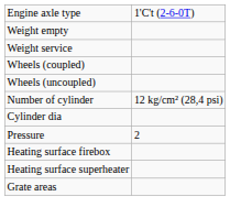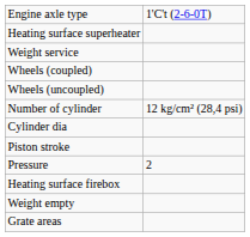 <table class="wikitable">
 <tr>
 <td>Engine axle type</td>
 <td>1'C't (<a href='#'>2-6-0T</a>)</td>
 </tr>
 <tr>
-<td>Weight empty</td>
+<td>Heating surface superheater</td>
 <td></td>
 </tr>
 <tr>
 <td>Weight service</td>
 <td></td>
 </tr>
 <tr>
 <td>Wheels (coupled)</td>
 <td></td>
 </tr>
 <tr>
 <td>Wheels (uncoupled)</td>
 <td></td>
 </tr>
 <tr>
 <td>Number of cylinder</td>
 <td>12 kg/cm² (28,4 psi)</td>
 </tr>
 <tr>
 <td>Cylinder dia</td>
 <td></td>
 </tr>
 <tr>
+<td>Piston stroke</td>
+<td></td>
+</tr>
+<tr>
 <td>Pressure</td>
 <td>2</td>
 </tr>
 <tr>
 <td>Heating surface firebox</td>
 <td></td>
 </tr>
 <tr>
-<td>Heating surface superheater</td>
+<td>Weight empty</td>
 <td></td>
 </tr>
 <tr>
 <td>Grate areas</td>
 <td></td>
 </tr>
 </table>
